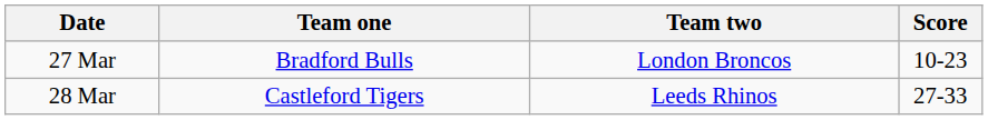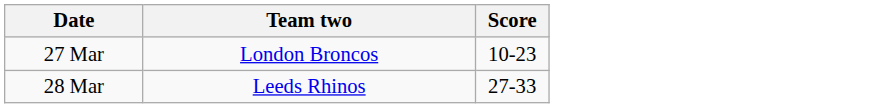 <table class="wikitable" style="text-align: center">
 <tr>
 <th width=100>Date</th>
-<th width=250>Team one</th>
 <th width=250>Team two</th>
 <th width=50>Score</th>
 </tr>
 <tr>
 <td>27 Mar</td>
-<td><a href='#'>Bradford Bulls</a></td>
 <td><a href='#'>London Broncos</a></td>
 <td>10-23</td>
 </tr>
 <tr>
 <td>28 Mar</td>
-<td><a href='#'>Castleford Tigers</a></td>
 <td><a href='#'>Leeds Rhinos</a></td>
 <td>27-33</td>
 </tr>
 </table>
